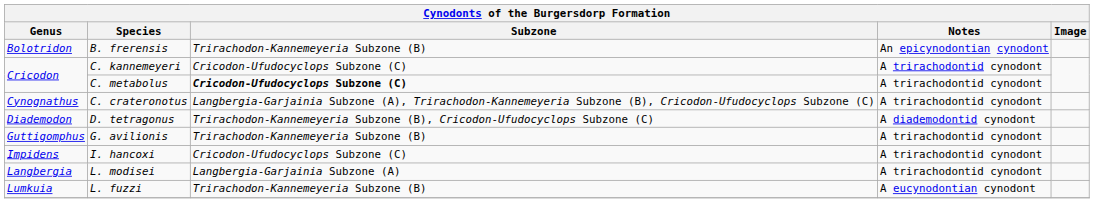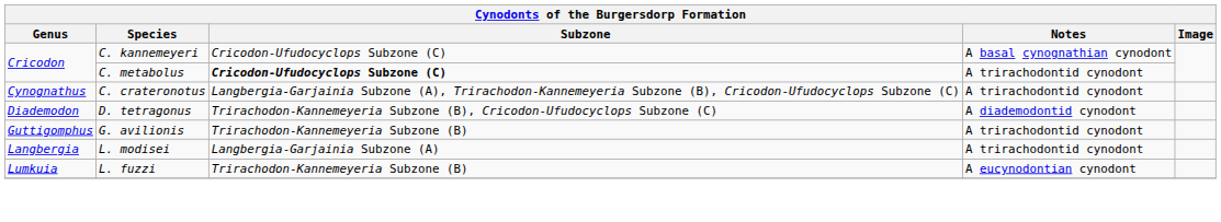 <table class="wikitable" align="center">
 <tr>
 <th colspan="5" align="center"><strong><a href='#'>Cynodonts</a> of the Burgersdorp Formation</strong></th>
 </tr>
 <tr>
 <th>Genus</th>
 <th>Species</th>
 <th>Subzone</th>
 <th>Notes</th>
 <th>Image</th>
 </tr>
 <tr>
-<td><em><a href='#'>Bolotridon</a></em></td>
-<td><em>B. frerensis</em></td>
-<td><em>Trirachodon</em>-<em>Kannemeyeria</em> Subzone (B)</td>
-<td>An <a href='#'>epicynodontian</a> <a href='#'>cynodont</a></td>
-<td></td>
-</tr>
-<tr>
 <td rowspan=2><em><a href='#'>Cricodon</a></em></td>
 <td><em>C. kannemeyeri</em></td>
 <td><em>Cricodon</em>-<em>Ufudocyclops</em> Subzone (C)</td>
-<td>A <a href='#'>trirachodontid</a> cynodont</td>
+<td>A <a href='#'>basal</a> <a href='#'>cynognathian</a> cynodont</td>
 <td rowspan="2"></td>
 </tr>
 <tr>
 <td><em>C. metabolus</em></td>
 <td><strong><em>Cricodon</em>-<em>Ufudocyclops</em> Subzone (C)</strong></td>
 <td>A trirachodontid cynodont</td>
 </tr>
 <tr>
 <td><em><a href='#'>Cynognathus</a></em></td>
 <td><em>C. crateronotus</em></td>
 <td><em>Langbergia-Garjainia</em> Subzone (A), <em>Trirachodon</em>-<em>Kannemeyeria</em> Subzone (B), <em>Cricodon</em>-<em>Ufudocyclops</em> Subzone (C)</td>
 <td>A trirachodontid cynodont</td>
 <td></td>
 </tr>
 <tr>
 <td><em><a href='#'>Diademodon</a></em></td>
 <td><em>D. tetragonus</em></td>
 <td><em>Trirachodon</em>-<em>Kannemeyeria</em> Subzone (B), <em>Cricodon</em>-<em>Ufudocyclops</em> Subzone (C)</td>
 <td>A <a href='#'>diademodontid</a> cynodont</td>
 <td></td>
 </tr>
 <tr>
 <td><em><a href='#'>Guttigomphus</a></em></td>
 <td><em>G. avilionis</em></td>
 <td><em>Trirachodon</em>-<em>Kannemeyeria</em> Subzone (B)</td>
 <td>A trirachodontid cynodont</td>
 <td></td>
 </tr>
 <tr>
-<td><em><a href='#'>Impidens</a></em></td>
-<td><em>I. hancoxi</em></td>
-<td><em>Cricodon</em>-<em>Ufudocyclops</em> Subzone (C)</td>
-<td>A trirachodontid cynodont</td>
-<td></td>
-</tr>
-<tr>
 <td><em><a href='#'>Langbergia</a></em></td>
 <td><em>L. modisei</em></td>
 <td><em>Langbergia</em>-<em>Garjainia</em> Subzone (A)</td>
 <td>A trirachodontid cynodont</td>
 <td></td>
 </tr>
 <tr>
 <td><em><a href='#'>Lumkuia</a></em></td>
 <td><em>L. fuzzi</em></td>
 <td><em>Trirachodon</em>-<em>Kannemeyeria</em> Subzone (B)</td>
 <td>A <a href='#'>eucynodontian</a> cynodont</td>
 <td></td>
 </tr>
 <tr>
 </tr>
 </table>
